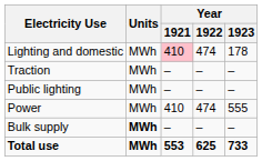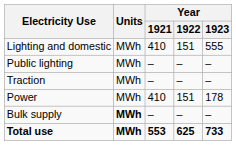 <table class="wikitable">
 <tr>
 <th rowspan="2">Electricity Use</th>
 <th rowspan="2">Units</th>
 <th colspan="3">Year</th>
 </tr>
 <tr>
 <th>1921</th>
 <th>1922</th>
 <th>1923</th>
 </tr>
 <tr>
 <td>Lighting and domestic</td>
 <td>MWh</td>
-<td style="background: pink;">410</td>
-<td>474</td>
-<td>178</td>
+<td>410</td>
+<td>151</td>
+<td>555</td>
+</tr>
+<tr>
+<td>Public lighting</td>
+<td>MWh</td>
+<td>–</td>
+<td>–</td>
+<td>–</td>
 </tr>
 <tr>
 <td>Traction</td>
 <td>MWh</td>
 <td>–</td>
 <td>–</td>
 <td>–</td>
 </tr>
 <tr>
-<td>Public lighting</td>
-<td>MWh</td>
-<td>–</td>
-<td>–</td>
-<td>–</td>
-</tr>
-<tr>
 <td>Power</td>
 <td>MWh</td>
 <td>410</td>
-<td>474</td>
-<td>555</td>
+<td>151</td>
+<td>178</td>
 </tr>
 <tr>
 <td>Bulk supply</td>
 <td><strong>MWh</strong></td>
 <td>–</td>
 <td>–</td>
 <td>–</td>
 </tr>
 <tr>
 <td><strong>Total use</strong></td>
 <td><strong>MWh</strong></td>
 <td><strong>553</strong></td>
 <td><strong>625</strong></td>
 <td><strong>733</strong></td>
 </tr>
 </table>
